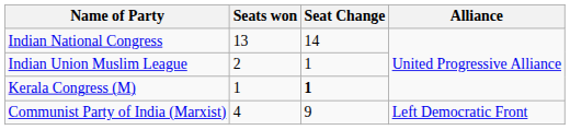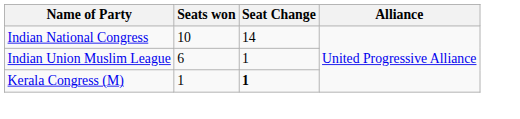 <table class="wikitable sortable">
 <tr>
 <th>Name of Party</th>
 <th>Seats won</th>
 <th>Seat Change</th>
 <th>Alliance</th>
 </tr>
 <tr>
 <td><a href='#'>Indian National Congress</a></td>
-<td>13</td>
+<td>10</td>
 <td>14</td>
 <td rowspan="3"><a href='#'>United Progressive Alliance</a></td>
 </tr>
 <tr>
 <td><a href='#'>Indian Union Muslim League</a></td>
-<td>2</td>
+<td>6</td>
 <td>1</td>
 </tr>
 <tr>
 <td><a href='#'>Kerala Congress (M)</a></td>
 <td>1</td>
 <td><strong>1</strong></td>
 </tr>
-<tr>
-<td><a href='#'>Communist Party of India (Marxist)</a></td>
-<td>4</td>
-<td>9</td>
-<td><a href='#'>Left Democratic Front</a></td>
-</tr>
 </table>
